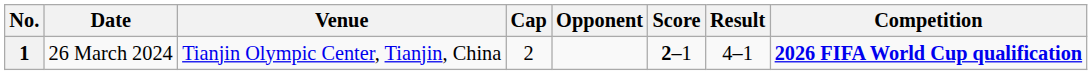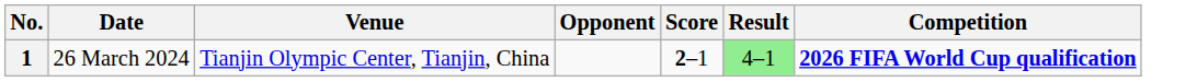 <table class="wikitable sortable plainrowheaders">
 <tr>
 <th scope=col>No.</th>
 <th scope=col data-sort-type=date>Date</th>
 <th scope=col>Venue</th>
-<th scope=col>Cap</th>
 <th scope=col>Opponent</th>
 <th scope=col>Score</th>
 <th scope=col>Result</th>
 <th scope=col>Competition</th>
 </tr>
 <tr>
 <th scope="row">1</th>
 <td>26 March 2024</td>
 <td><a href='#'>Tianjin Olympic Center</a>, <a href='#'>Tianjin</a>, China</td>
-<td 7 align="center">2</td>
 <td></td>
 <td align="center"><strong>2</strong>–1</td>
-<td align="center">4–1</td>
+<td align="center" style="background: lightgreen;">4–1</td>
 <td><strong><a href='#'>2026 FIFA World Cup qualification</a></strong></td>
 </tr>
 </table>
